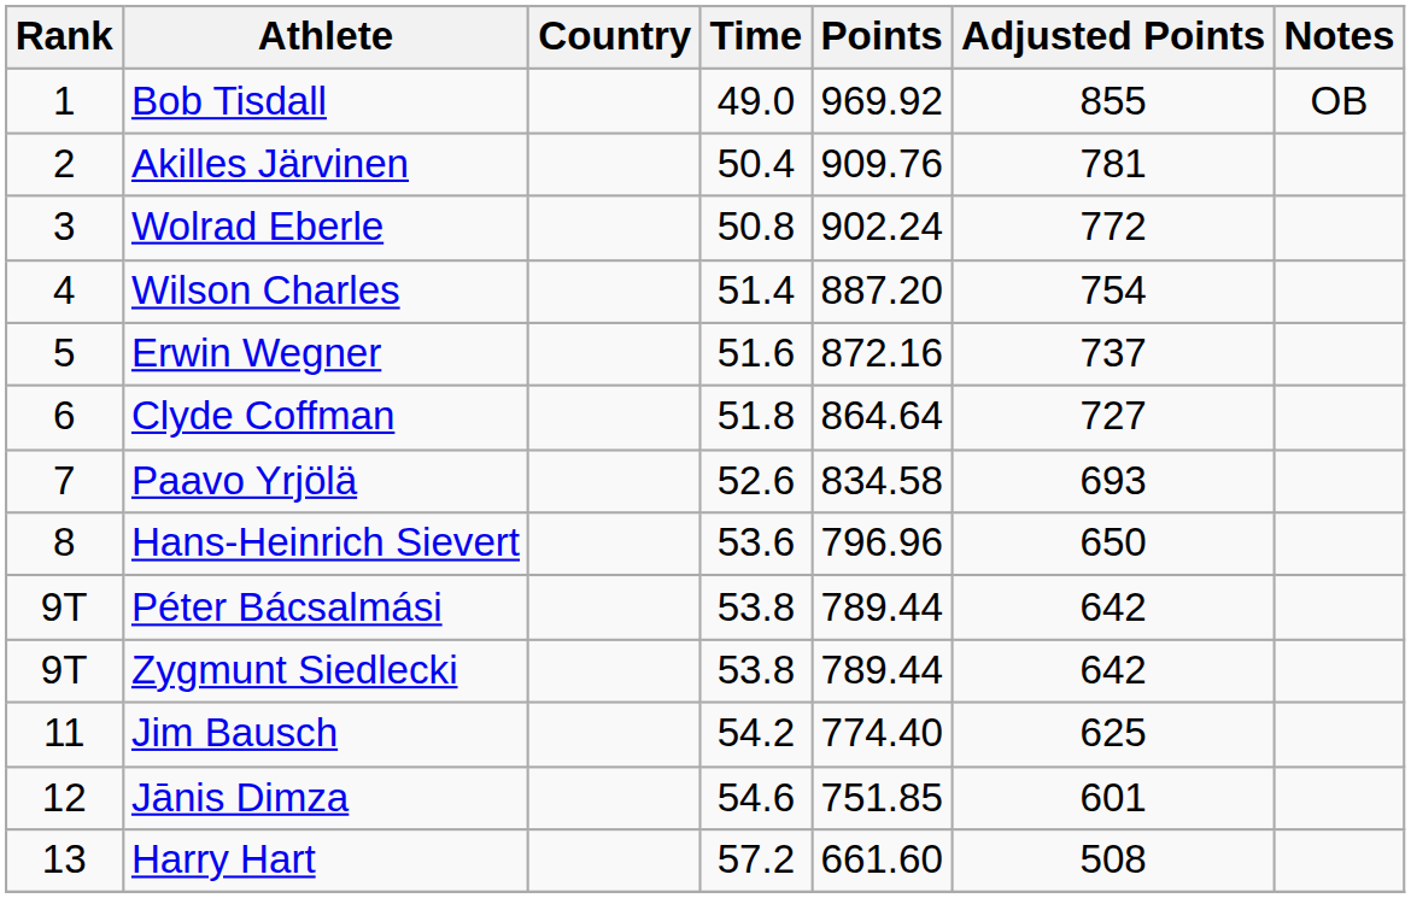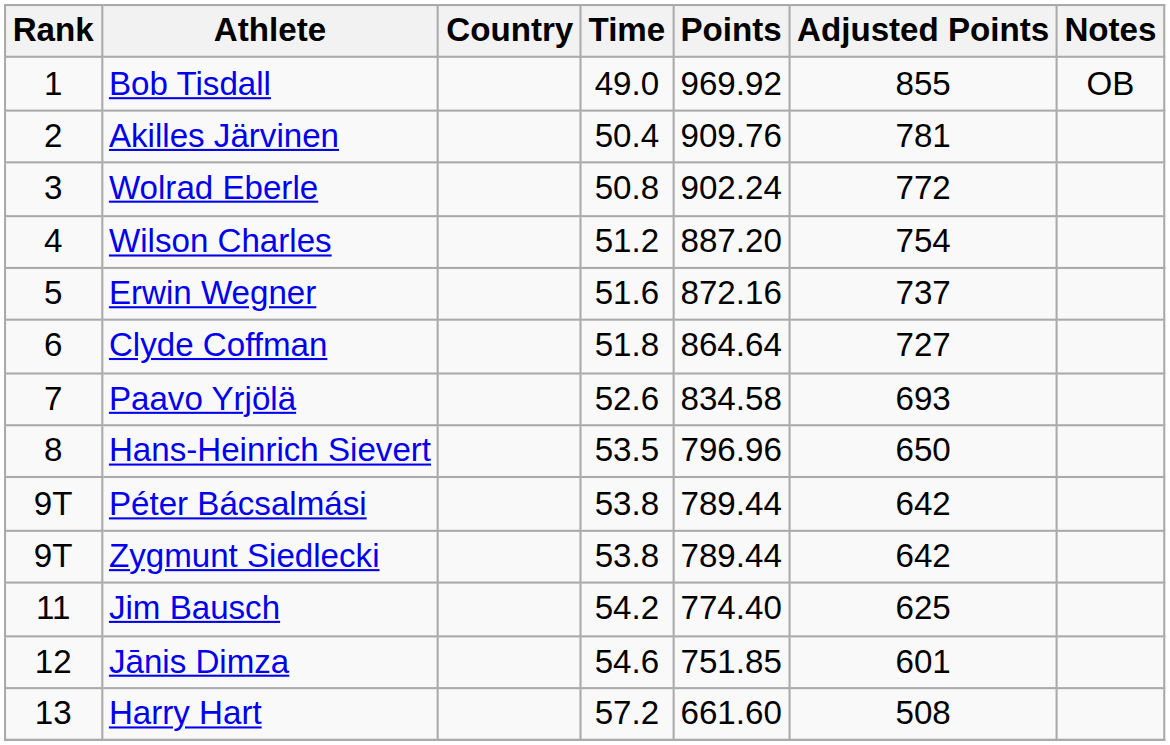 <table class="wikitable sortable" style="text-align:center">
 <tr>
 <th>Rank</th>
 <th>Athlete</th>
 <th>Country</th>
 <th>Time</th>
 <th>Points</th>
 <th>Adjusted Points</th>
 <th>Notes</th>
 </tr>
 <tr>
 <td>1</td>
 <td align=left><a href='#'>Bob Tisdall</a></td>
 <td align=left></td>
 <td>49.0</td>
 <td>969.92</td>
 <td>855</td>
 <td>OB</td>
 </tr>
 <tr>
 <td>2</td>
 <td align=left><a href='#'>Akilles Järvinen</a></td>
 <td align=left></td>
 <td>50.4</td>
 <td>909.76</td>
 <td>781</td>
 <td></td>
 </tr>
 <tr>
 <td>3</td>
 <td align=left><a href='#'>Wolrad Eberle</a></td>
 <td align=left></td>
 <td>50.8</td>
 <td>902.24</td>
 <td>772</td>
 <td></td>
 </tr>
 <tr>
 <td>4</td>
 <td align=left><a href='#'>Wilson Charles</a></td>
 <td align=left></td>
-<td>51.4</td>
+<td>51.2</td>
 <td>887.20</td>
 <td>754</td>
 <td></td>
 </tr>
 <tr>
 <td>5</td>
 <td align=left><a href='#'>Erwin Wegner</a></td>
 <td align=left></td>
 <td>51.6</td>
 <td>872.16</td>
 <td>737</td>
 <td></td>
 </tr>
 <tr>
 <td>6</td>
 <td align=left><a href='#'>Clyde Coffman</a></td>
 <td align=left></td>
 <td>51.8</td>
 <td>864.64</td>
 <td>727</td>
 <td></td>
 </tr>
 <tr>
 <td>7</td>
 <td align=left><a href='#'>Paavo Yrjölä</a></td>
 <td align=left></td>
 <td>52.6</td>
 <td>834.58</td>
 <td>693</td>
 <td></td>
 </tr>
 <tr>
 <td>8</td>
 <td align=left><a href='#'>Hans-Heinrich Sievert</a></td>
 <td align=left></td>
-<td>53.6</td>
+<td>53.5</td>
 <td>796.96</td>
 <td>650</td>
 <td></td>
 </tr>
 <tr>
 <td>9T</td>
 <td align=left><a href='#'>Péter Bácsalmási</a></td>
 <td align=left></td>
 <td>53.8</td>
 <td>789.44</td>
 <td>642</td>
 <td></td>
 </tr>
 <tr>
 <td>9T</td>
 <td align=left><a href='#'>Zygmunt Siedlecki</a></td>
 <td align=left></td>
 <td>53.8</td>
 <td>789.44</td>
 <td>642</td>
 <td></td>
 </tr>
 <tr>
 <td>11</td>
 <td align=left><a href='#'>Jim Bausch</a></td>
 <td align=left></td>
 <td>54.2</td>
 <td>774.40</td>
 <td>625</td>
 <td></td>
 </tr>
 <tr>
 <td>12</td>
 <td align=left><a href='#'>Jānis Dimza</a></td>
 <td align=left></td>
 <td>54.6</td>
 <td>751.85</td>
 <td>601</td>
 <td></td>
 </tr>
 <tr>
 <td>13</td>
 <td align=left><a href='#'>Harry Hart</a></td>
 <td align=left></td>
 <td>57.2</td>
 <td>661.60</td>
 <td>508</td>
 <td></td>
 </tr>
 <tr>
 </tr>
 </table>
